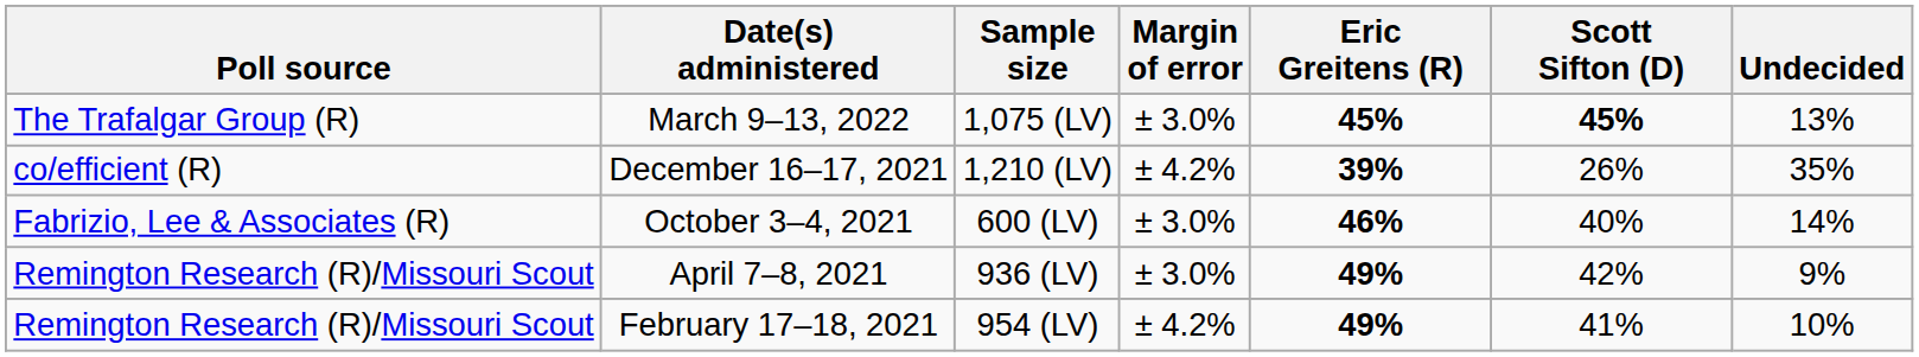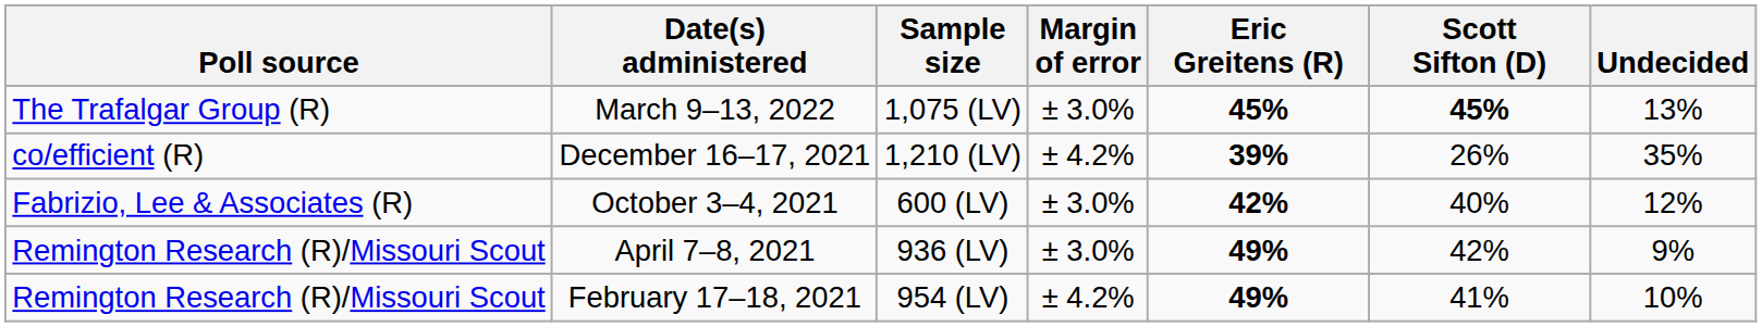 <table class="wikitable" style="font-size:90%;text-align:center;">
 <tr valign=bottom>
 <th>Poll source</th>
 <th>Date(s)<br>administered</th>
 <th>Sample<br>size</th>
 <th>Margin<br>of error</th>
 <th style="width:100px;">Eric<br>Greitens (R)</th>
 <th style="width:100px;">Scott<br>Sifton (D)</th>
 <th>Undecided</th>
 </tr>
 <tr>
 <td style="text-align:left;"><a href='#'>The Trafalgar Group</a> (R)</td>
 <td>March 9–13, 2022</td>
 <td>1,075 (LV)</td>
 <td>± 3.0%</td>
 <td><strong>45%</strong></td>
 <td><strong>45%</strong></td>
 <td>13%</td>
 </tr>
 <tr>
 <td style="text-align:left;"><a href='#'>co/efficient</a> (R)</td>
 <td>December 16–17, 2021</td>
 <td>1,210 (LV)</td>
 <td>± 4.2%</td>
 <td><strong>39%</strong></td>
 <td>26%</td>
 <td>35%</td>
 </tr>
 <tr>
 <td style="text-align:left;"><a href='#'>Fabrizio, Lee & Associates</a> (R)</td>
 <td>October 3–4, 2021</td>
 <td>600 (LV)</td>
 <td>± 3.0%</td>
-<td><strong>46%</strong></td>
+<td><strong>42%</strong></td>
 <td>40%</td>
-<td>14%</td>
+<td>12%</td>
 </tr>
 <tr>
 <td style="text-align:left;"><a href='#'>Remington Research</a> (R)/<a href='#'>Missouri Scout</a></td>
 <td>April 7–8, 2021</td>
 <td>936 (LV)</td>
 <td>± 3.0%</td>
 <td><strong>49%</strong></td>
 <td>42%</td>
 <td>9%</td>
 </tr>
 <tr>
 <td style="text-align:left;"><a href='#'>Remington Research</a> (R)/<a href='#'>Missouri Scout</a></td>
 <td>February 17–18, 2021</td>
 <td>954 (LV)</td>
 <td>± 4.2%</td>
 <td><strong>49%</strong></td>
 <td>41%</td>
 <td>10%</td>
 </tr>
 </table>
